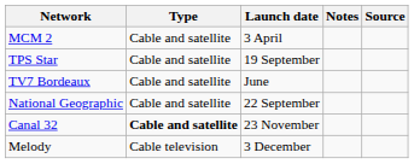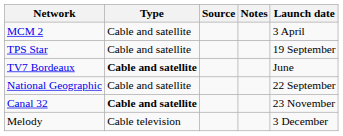 <table class="wikitable sortable">
 <tr>
 <th>Network</th>
 <th>Type</th>
+<th>Source</th>
+<th>Notes</th>
 <th>Launch date</th>
-<th>Notes</th>
-<th>Source</th>
 </tr>
 <tr>
 <td><a href='#'>MCM 2</a></td>
 <td>Cable and satellite</td>
-<td>3 April</td>
 <td></td>
 <td></td>
+<td>3 April</td>
 </tr>
 <tr>
 <td><a href='#'>TPS Star</a></td>
 <td>Cable and satellite</td>
-<td>19 September</td>
 <td></td>
 <td></td>
+<td>19 September</td>
 </tr>
 <tr>
 <td><a href='#'>TV7 Bordeaux</a></td>
-<td>Cable and satellite</td>
-<td>June</td>
+<td><strong>Cable and satellite</strong></td>
 <td></td>
 <td></td>
+<td>June</td>
 </tr>
 <tr>
 <td><a href='#'>National Geographic</a></td>
 <td>Cable and satellite</td>
-<td>22 September</td>
 <td></td>
 <td></td>
+<td>22 September</td>
 </tr>
 <tr>
 <td><a href='#'>Canal 32</a></td>
 <td><strong>Cable and satellite</strong></td>
-<td>23 November</td>
 <td></td>
 <td></td>
+<td>23 November</td>
 </tr>
 <tr>
 <td>Melody</td>
 <td>Cable television</td>
-<td>3 December</td>
 <td></td>
 <td></td>
+<td>3 December</td>
 </tr>
 </table>
